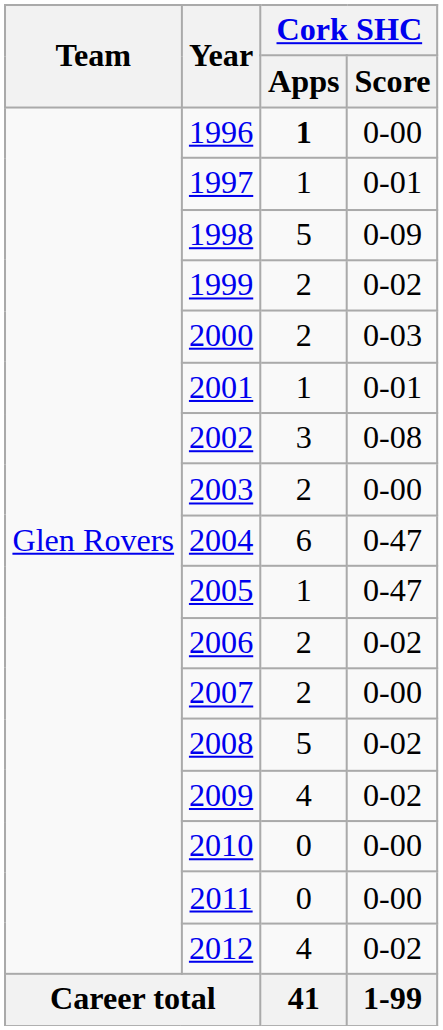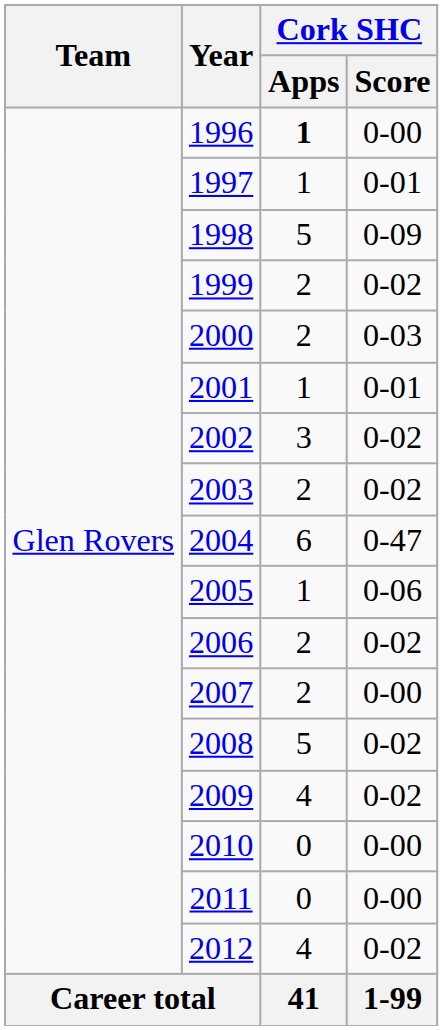 <table class="wikitable" style="text-align:center">
 <tr>
 <th rowspan="2">Team</th>
 <th rowspan="2">Year</th>
 <th colspan="2"><a href='#'>Cork SHC</a></th>
 </tr>
 <tr>
 <th>Apps</th>
 <th>Score</th>
 </tr>
 <tr>
 <td rowspan="17"><a href='#'>Glen Rovers</a></td>
 <td><a href='#'>1996</a></td>
 <td><strong>1</strong></td>
 <td>0-00</td>
 </tr>
 <tr>
 <td><a href='#'>1997</a></td>
 <td>1</td>
 <td>0-01</td>
 </tr>
 <tr>
 <td><a href='#'>1998</a></td>
 <td>5</td>
 <td>0-09</td>
 </tr>
 <tr>
 <td><a href='#'>1999</a></td>
 <td>2</td>
 <td>0-02</td>
 </tr>
 <tr>
 <td><a href='#'>2000</a></td>
 <td>2</td>
 <td>0-03</td>
 </tr>
 <tr>
 <td><a href='#'>2001</a></td>
 <td>1</td>
 <td>0-01</td>
 </tr>
 <tr>
 <td><a href='#'>2002</a></td>
 <td>3</td>
-<td>0-08</td>
+<td>0-02</td>
 </tr>
 <tr>
 <td><a href='#'>2003</a></td>
 <td>2</td>
-<td>0-00</td>
+<td>0-02</td>
 </tr>
 <tr>
 <td><a href='#'>2004</a></td>
 <td>6</td>
 <td>0-47</td>
 </tr>
 <tr>
 <td><a href='#'>2005</a></td>
 <td>1</td>
-<td>0-47</td>
+<td>0-06</td>
 </tr>
 <tr>
 <td><a href='#'>2006</a></td>
 <td>2</td>
 <td>0-02</td>
 </tr>
 <tr>
 <td><a href='#'>2007</a></td>
 <td>2</td>
 <td>0-00</td>
 </tr>
 <tr>
 <td><a href='#'>2008</a></td>
 <td>5</td>
 <td>0-02</td>
 </tr>
 <tr>
 <td><a href='#'>2009</a></td>
 <td>4</td>
 <td>0-02</td>
 </tr>
 <tr>
 <td><a href='#'>2010</a></td>
 <td>0</td>
 <td>0-00</td>
 </tr>
 <tr>
 <td><a href='#'>2011</a></td>
 <td>0</td>
 <td>0-00</td>
 </tr>
 <tr>
 <td><a href='#'>2012</a></td>
 <td>4</td>
 <td>0-02</td>
 </tr>
 <tr>
 <th colspan="2">Career total</th>
 <th>41</th>
 <th>1-99</th>
 </tr>
 </table>
